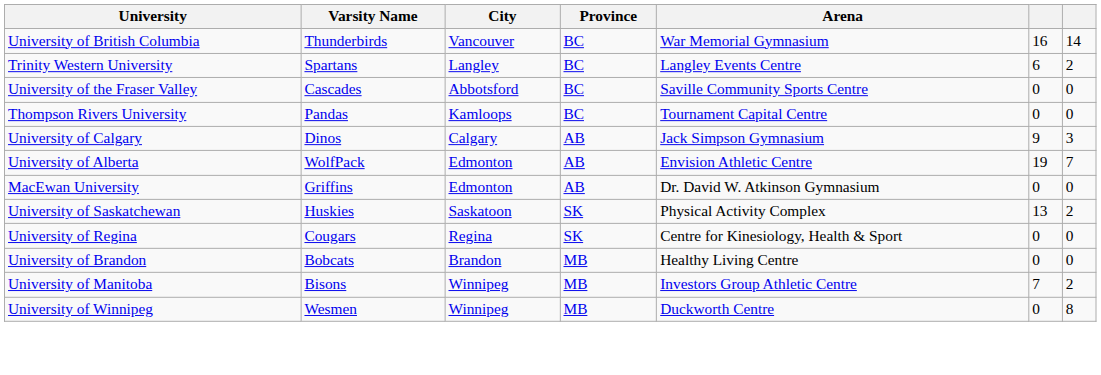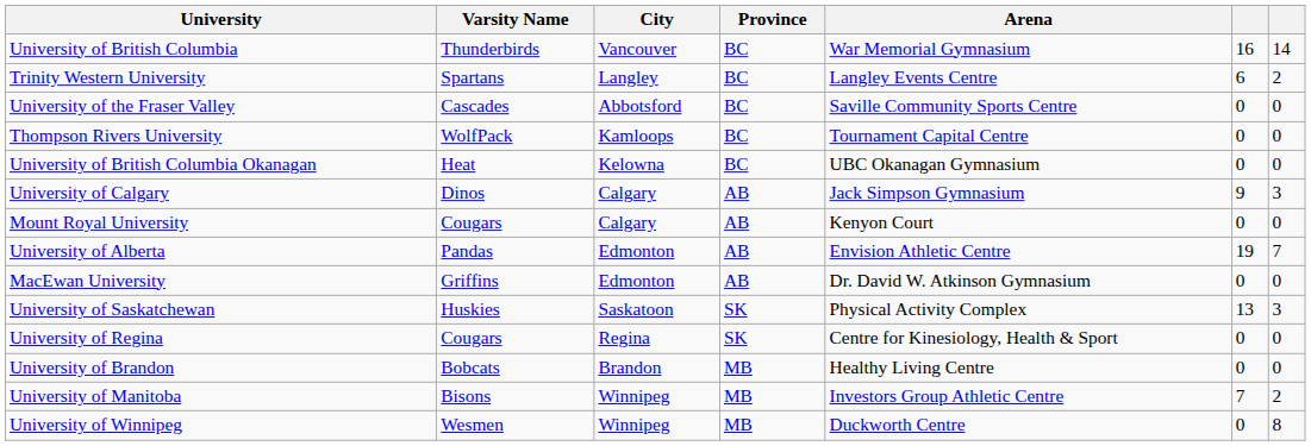 <table class="wikitable" width="90%">
 <tr>
 <th>University</th>
 <th>Varsity Name</th>
 <th>City</th>
 <th>Province</th>
 <th>Arena</th>
 <th></th>
 <th></th>
 </tr>
 <tr>
 <td><a href='#'>University of British Columbia</a></td>
 <td><a href='#'>Thunderbirds</a></td>
 <td><a href='#'>Vancouver</a></td>
 <td><a href='#'>BC</a></td>
 <td><a href='#'>War Memorial Gymnasium</a></td>
 <td>16</td>
 <td>14</td>
 </tr>
 <tr>
 <td><a href='#'>Trinity Western University</a></td>
 <td><a href='#'>Spartans</a></td>
 <td><a href='#'>Langley</a></td>
 <td><a href='#'>BC</a></td>
 <td><a href='#'>Langley Events Centre</a></td>
 <td>6</td>
 <td>2</td>
 </tr>
 <tr>
 <td><a href='#'>University of the Fraser Valley</a></td>
 <td><a href='#'>Cascades</a></td>
 <td><a href='#'>Abbotsford</a></td>
 <td><a href='#'>BC</a></td>
 <td><a href='#'>Saville Community Sports Centre</a></td>
 <td>0</td>
 <td>0</td>
 </tr>
 <tr>
 <td><a href='#'>Thompson Rivers University</a></td>
-<td><a href='#'>Pandas</a></td>
+<td><a href='#'>WolfPack</a></td>
 <td><a href='#'>Kamloops</a></td>
 <td><a href='#'>BC</a></td>
 <td><a href='#'>Tournament Capital Centre</a></td>
+<td>0</td>
+<td>0</td>
+</tr>
+<tr>
+<td><a href='#'>University of British Columbia Okanagan</a></td>
+<td><a href='#'>Heat</a></td>
+<td><a href='#'>Kelowna</a></td>
+<td><a href='#'>BC</a></td>
+<td>UBC Okanagan Gymnasium</td>
 <td>0</td>
 <td>0</td>
 </tr>
 <tr>
 <td><a href='#'>University of Calgary</a></td>
 <td><a href='#'>Dinos</a></td>
 <td><a href='#'>Calgary</a></td>
 <td><a href='#'>AB</a></td>
 <td><a href='#'>Jack Simpson Gymnasium</a></td>
 <td>9</td>
 <td>3</td>
 </tr>
 <tr>
+<td><a href='#'>Mount Royal University</a></td>
+<td><a href='#'>Cougars</a></td>
+<td><a href='#'>Calgary</a></td>
+<td><a href='#'>AB</a></td>
+<td>Kenyon Court</td>
+<td>0</td>
+<td>0</td>
+</tr>
+<tr>
 <td><a href='#'>University of Alberta</a></td>
-<td><a href='#'>WolfPack</a></td>
+<td><a href='#'>Pandas</a></td>
 <td><a href='#'>Edmonton</a></td>
 <td><a href='#'>AB</a></td>
 <td><a href='#'>Envision Athletic Centre</a></td>
 <td>19</td>
 <td>7</td>
 </tr>
 <tr>
 <td><a href='#'>MacEwan University</a></td>
 <td><a href='#'>Griffins</a></td>
 <td><a href='#'>Edmonton</a></td>
 <td><a href='#'>AB</a></td>
 <td>Dr. David W. Atkinson Gymnasium</td>
 <td>0</td>
 <td>0</td>
 </tr>
 <tr>
 <td><a href='#'>University of Saskatchewan</a></td>
 <td><a href='#'>Huskies</a></td>
 <td><a href='#'>Saskatoon</a></td>
 <td><a href='#'>SK</a></td>
 <td>Physical Activity Complex</td>
 <td>13</td>
-<td>2</td>
+<td>3</td>
 </tr>
 <tr>
 <td><a href='#'>University of Regina</a></td>
 <td><a href='#'>Cougars</a></td>
 <td><a href='#'>Regina</a></td>
 <td><a href='#'>SK</a></td>
 <td>Centre for Kinesiology, Health & Sport</td>
 <td>0</td>
 <td>0</td>
 </tr>
 <tr>
 <td><a href='#'>University of Brandon</a></td>
 <td><a href='#'>Bobcats</a></td>
 <td><a href='#'>Brandon</a></td>
 <td><a href='#'>MB</a></td>
 <td>Healthy Living Centre</td>
 <td>0</td>
 <td>0 </td>
 </tr>
 <tr>
 <td><a href='#'>University of Manitoba</a></td>
 <td><a href='#'>Bisons</a></td>
 <td><a href='#'>Winnipeg</a></td>
 <td><a href='#'>MB</a></td>
 <td><a href='#'>Investors Group Athletic Centre</a></td>
 <td>7</td>
 <td>2</td>
 </tr>
 <tr>
 <td><a href='#'>University of Winnipeg</a></td>
 <td><a href='#'>Wesmen</a></td>
 <td><a href='#'>Winnipeg</a></td>
 <td><a href='#'>MB</a></td>
 <td><a href='#'>Duckworth Centre</a></td>
 <td>0</td>
 <td>8</td>
 </tr>
 </table>
